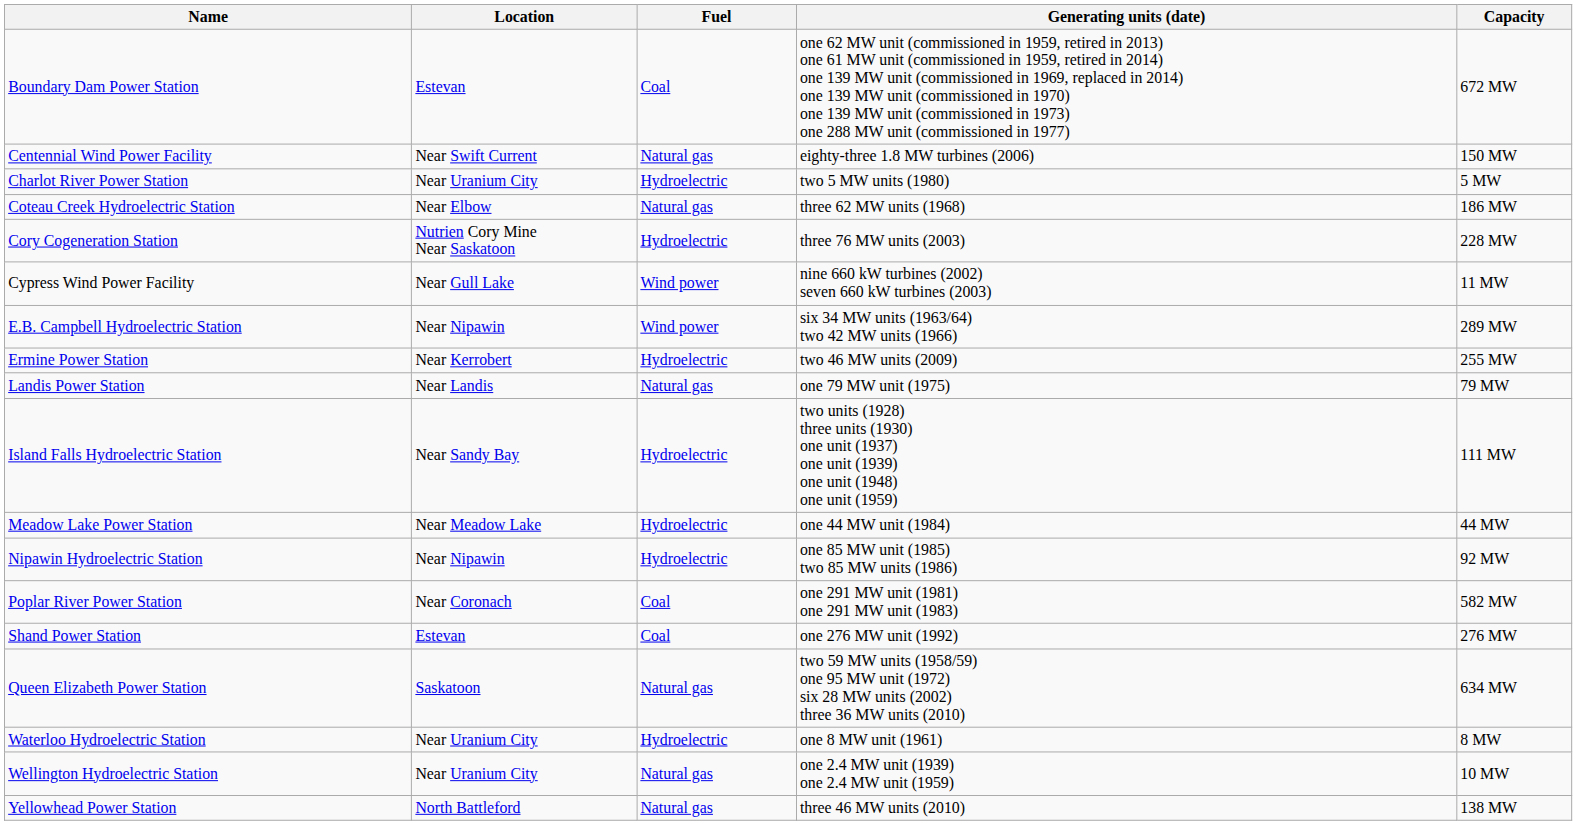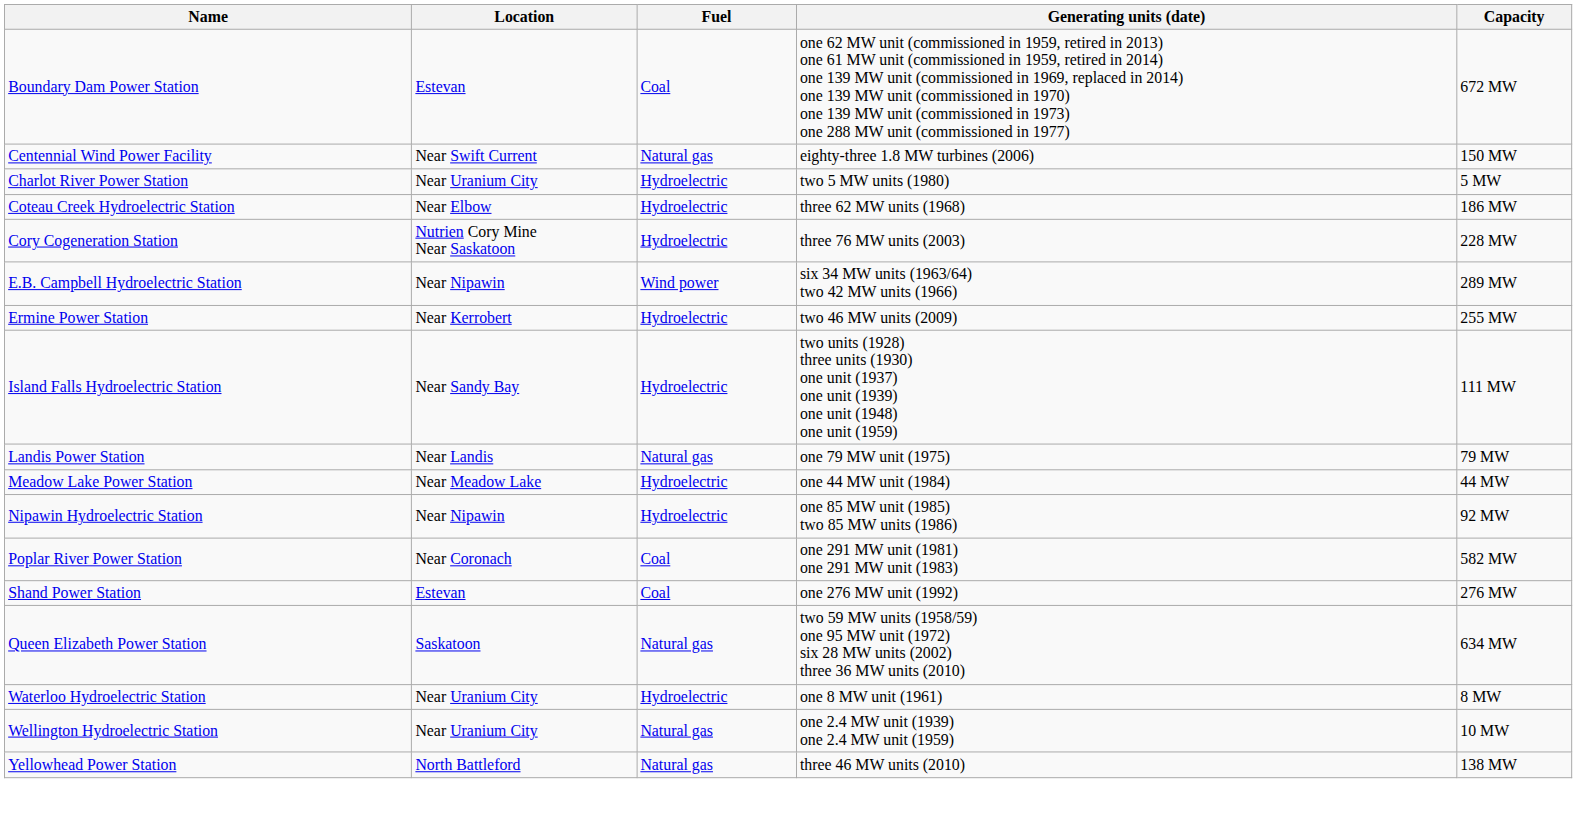 <table class="wikitable sortable" width="100%">
 <tr>
 <th>Name</th>
 <th>Location</th>
 <th>Fuel</th>
 <th>Generating units (date)</th>
 <th>Capacity</th>
 </tr>
 <tr>
 <td><a href='#'>Boundary Dam Power Station</a></td>
 <td><a href='#'>Estevan</a></td>
 <td><a href='#'>Coal</a></td>
 <td>one 62 MW unit (commissioned in 1959, retired in 2013)<br>one 61 MW unit (commissioned in 1959, retired in 2014)<br>one 139 MW unit (commissioned in 1969, replaced in 2014)<br>one 139 MW unit (commissioned in 1970)<br>one 139 MW unit (commissioned in 1973)<br>one 288 MW unit (commissioned in 1977)</td>
 <td>672 MW</td>
 </tr>
 <tr>
 <td><a href='#'>Centennial Wind Power Facility</a></td>
 <td>Near <a href='#'>Swift Current</a></td>
 <td><a href='#'>Natural gas</a></td>
 <td>eighty-three 1.8 MW turbines (2006)</td>
 <td>150 MW</td>
 </tr>
 <tr>
 <td><a href='#'>Charlot River Power Station</a></td>
 <td>Near <a href='#'>Uranium City</a></td>
 <td><a href='#'>Hydroelectric</a></td>
 <td>two 5 MW units (1980)</td>
 <td>5 MW</td>
 </tr>
 <tr>
 <td><a href='#'>Coteau Creek Hydroelectric Station</a></td>
 <td>Near <a href='#'>Elbow</a></td>
-<td><a href='#'>Natural gas</a></td>
+<td><a href='#'>Hydroelectric</a></td>
 <td>three 62 MW units (1968)</td>
 <td>186 MW</td>
 </tr>
 <tr>
 <td><a href='#'>Cory Cogeneration Station</a></td>
 <td><a href='#'>Nutrien</a> Cory Mine<br>Near <a href='#'>Saskatoon</a></td>
 <td><a href='#'>Hydroelectric</a></td>
 <td>three 76 MW units (2003)</td>
 <td>228 MW</td>
-</tr>
-<tr>
-<td>Cypress Wind Power Facility</td>
-<td>Near <a href='#'>Gull Lake</a></td>
-<td><a href='#'>Wind power</a></td>
-<td>nine 660 kW turbines (2002)<br>seven 660 kW turbines (2003)</td>
-<td>11 MW</td>
 </tr>
 <tr>
 <td><a href='#'>E.B. Campbell Hydroelectric Station</a></td>
 <td>Near <a href='#'>Nipawin</a></td>
 <td><a href='#'>Wind power</a></td>
 <td>six 34 MW units (1963/64)<br>two 42 MW units (1966)</td>
 <td>289 MW</td>
 </tr>
 <tr>
 <td><a href='#'>Ermine Power Station</a></td>
 <td>Near <a href='#'>Kerrobert</a></td>
 <td><a href='#'>Hydroelectric</a></td>
 <td>two 46 MW units (2009)</td>
 <td>255 MW</td>
 </tr>
 <tr>
+<td><a href='#'>Island Falls Hydroelectric Station</a></td>
+<td>Near <a href='#'>Sandy Bay</a></td>
+<td><a href='#'>Hydroelectric</a></td>
+<td>two units (1928)<br>three units (1930)<br>one unit (1937)<br>one unit (1939)<br>one unit (1948)<br>one unit (1959)</td>
+<td>111 MW</td>
+</tr>
+<tr>
 <td><a href='#'>Landis Power Station</a></td>
 <td>Near <a href='#'>Landis</a></td>
 <td><a href='#'>Natural gas</a></td>
 <td>one 79 MW unit (1975)</td>
 <td>79 MW</td>
-</tr>
-<tr>
-<td><a href='#'>Island Falls Hydroelectric Station</a></td>
-<td>Near <a href='#'>Sandy Bay</a></td>
-<td><a href='#'>Hydroelectric</a></td>
-<td>two units (1928)<br>three units (1930)<br>one unit (1937)<br>one unit (1939)<br>one unit (1948)<br>one unit (1959)</td>
-<td>111 MW</td>
 </tr>
 <tr>
 <td><a href='#'>Meadow Lake Power Station</a></td>
 <td>Near <a href='#'>Meadow Lake</a></td>
 <td><a href='#'>Hydroelectric</a></td>
 <td>one 44 MW unit (1984)</td>
 <td>44 MW</td>
 </tr>
 <tr>
 <td><a href='#'>Nipawin Hydroelectric Station</a></td>
 <td>Near <a href='#'>Nipawin</a></td>
 <td><a href='#'>Hydroelectric</a></td>
 <td>one 85 MW unit (1985)<br>two 85 MW units (1986)</td>
 <td>92 MW</td>
 </tr>
 <tr>
 <td><a href='#'>Poplar River Power Station</a></td>
 <td>Near <a href='#'>Coronach</a></td>
 <td><a href='#'>Coal</a></td>
 <td>one 291 MW unit (1981)<br>one 291 MW unit (1983)</td>
 <td>582 MW</td>
 </tr>
 <tr>
 <td><a href='#'>Shand Power Station</a></td>
 <td><a href='#'>Estevan</a></td>
 <td><a href='#'>Coal</a></td>
 <td>one 276 MW unit (1992)</td>
 <td>276 MW</td>
 </tr>
 <tr>
 <td><a href='#'>Queen Elizabeth Power Station</a></td>
 <td><a href='#'>Saskatoon</a></td>
 <td><a href='#'>Natural gas</a></td>
 <td>two 59 MW units (1958/59)<br>one 95 MW unit (1972)<br>six 28 MW units (2002)<br>three 36 MW units (2010)</td>
 <td>634 MW</td>
 </tr>
 <tr>
 <td><a href='#'>Waterloo Hydroelectric Station</a></td>
 <td>Near <a href='#'>Uranium City</a></td>
 <td><a href='#'>Hydroelectric</a></td>
 <td>one 8 MW unit (1961)</td>
 <td>8 MW</td>
 </tr>
 <tr>
 <td><a href='#'>Wellington Hydroelectric Station</a></td>
 <td>Near <a href='#'>Uranium City</a></td>
 <td><a href='#'>Natural gas</a></td>
 <td>one 2.4 MW unit (1939)<br>one 2.4 MW unit (1959)</td>
 <td>10 MW</td>
 </tr>
 <tr>
 <td><a href='#'>Yellowhead Power Station</a></td>
 <td><a href='#'>North Battleford</a></td>
 <td><a href='#'>Natural gas</a></td>
 <td>three 46 MW units (2010)</td>
 <td>138 MW</td>
 </tr>
 </table>
